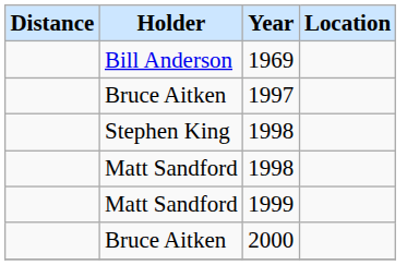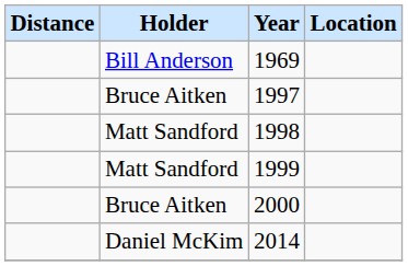 <table class="wikitable sortable">
 <tr>
 <th style="background: #cce6ff;">Distance</th>
 <th style="background: #cce6ff;">Holder</th>
 <th style="background: #cce6ff;">Year</th>
 <th style="background: #cce6ff;">Location</th>
 </tr>
 <tr>
 <td></td>
 <td> <a href='#'>Bill Anderson</a></td>
 <td>1969</td>
 <td></td>
 </tr>
 <tr>
 <td></td>
 <td> Bruce Aitken</td>
 <td>1997</td>
 <td></td>
 </tr>
 <tr>
 <td></td>
-<td> Stephen King</td>
-<td>1998</td>
-<td></td>
-</tr>
-<tr>
-<td></td>
 <td> Matt Sandford</td>
 <td>1998</td>
 <td></td>
 </tr>
 <tr>
 <td></td>
 <td> Matt Sandford</td>
 <td>1999</td>
 <td></td>
 </tr>
 <tr>
 <td></td>
 <td> Bruce Aitken</td>
 <td>2000</td>
 <td></td>
 </tr>
 <tr>
+<td></td>
+<td> Daniel McKim</td>
+<td>2014</td>
+<td></td>
+</tr>
+<tr>
 </tr>
 </table>
